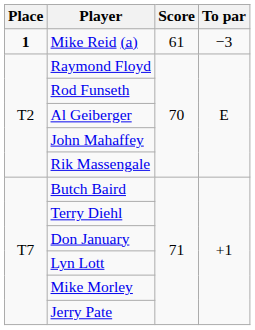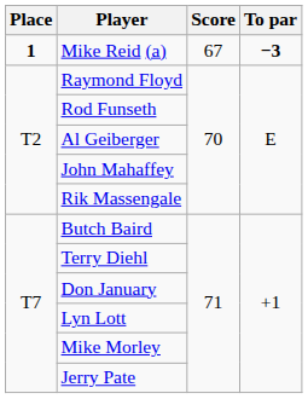 <table class=wikitable>
 <tr>
 <th>Place</th>
 <th>Player</th>
 <th>Score</th>
 <th>To par</th>
 </tr>
 <tr>
 <td align=center><strong>1</strong></td>
 <td> <a href='#'>Mike Reid</a> <a href='#'>(a)</a></td>
-<td align=center>61</td>
-<td align=center>−3</td>
+<td align=center>67</td>
+<td align=center><strong>−3</strong></td>
 </tr>
 <tr>
 <td rowspan=5 align=center>T2</td>
 <td> <a href='#'>Raymond Floyd</a></td>
 <td rowspan=5 align=center>70</td>
 <td rowspan=5 align=center>E</td>
 </tr>
 <tr>
 <td> <a href='#'>Rod Funseth</a></td>
 </tr>
 <tr>
 <td> <a href='#'>Al Geiberger</a></td>
 </tr>
 <tr>
 <td> <a href='#'>John Mahaffey</a></td>
 </tr>
 <tr>
 <td> <a href='#'>Rik Massengale</a></td>
 </tr>
 <tr>
 <td rowspan=6 align=center>T7</td>
 <td> <a href='#'>Butch Baird</a></td>
 <td rowspan=6 align=center>71</td>
 <td rowspan=6 align=center>+1</td>
 </tr>
 <tr>
 <td> <a href='#'>Terry Diehl</a></td>
 </tr>
 <tr>
 <td> <a href='#'>Don January</a></td>
 </tr>
 <tr>
 <td> <a href='#'>Lyn Lott</a></td>
 </tr>
 <tr>
 <td> <a href='#'>Mike Morley</a></td>
 </tr>
 <tr>
 <td> <a href='#'>Jerry Pate</a></td>
 </tr>
 </table>
